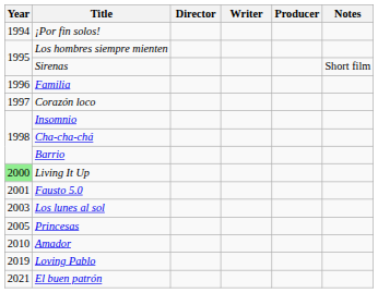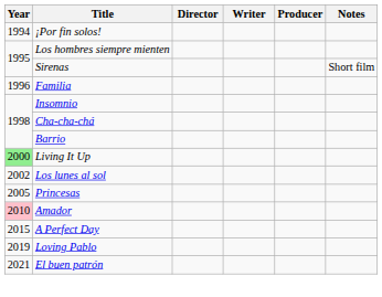 <table class="wikitable">
 <tr>
 <th>Year</th>
 <th>Title</th>
 <th width=65>Director</th>
 <th width=65>Writer</th>
 <th width=65>Producer</th>
 <th>Notes</th>
 </tr>
 <tr>
 <td>1994</td>
 <td><em>¡Por fin solos!</em></td>
 <td></td>
 <td></td>
 <td></td>
 <td></td>
 </tr>
 <tr>
 <td rowspan=2>1995</td>
 <td><em>Los hombres siempre mienten</em></td>
 <td></td>
 <td></td>
 <td></td>
 <td></td>
 </tr>
 <tr>
 <td><em>Sirenas</em></td>
 <td></td>
 <td></td>
 <td></td>
 <td>Short film</td>
 </tr>
 <tr>
 <td>1996</td>
 <td><em><a href='#'>Familia</a></em></td>
 <td></td>
 <td></td>
 <td></td>
 <td></td>
 </tr>
 <tr>
-<td>1997</td>
-<td><em>Corazón loco</em></td>
-<td></td>
-<td></td>
-<td></td>
-<td></td>
-</tr>
-<tr>
 <td rowspan=3>1998</td>
 <td><em><a href='#'>Insomnio</a></em></td>
 <td></td>
 <td></td>
 <td></td>
 <td></td>
 </tr>
 <tr>
 <td><em><a href='#'>Cha-cha-chá</a></em></td>
 <td></td>
 <td></td>
 <td></td>
 <td></td>
 </tr>
 <tr>
 <td><em><a href='#'>Barrio</a></em></td>
 <td></td>
 <td></td>
 <td></td>
 <td></td>
 </tr>
 <tr>
 <td style="background: lightgreen;">2000</td>
 <td><em>Living It Up</em></td>
 <td></td>
 <td></td>
 <td></td>
 <td></td>
 </tr>
 <tr>
-<td>2001</td>
-<td><em><a href='#'>Fausto 5.0</a></em></td>
-<td></td>
-<td></td>
-<td></td>
-<td></td>
-</tr>
-<tr>
-<td>2003</td>
+<td>2002</td>
 <td><em><a href='#'>Los lunes al sol</a></em></td>
 <td></td>
 <td></td>
 <td></td>
 <td></td>
 </tr>
 <tr>
 <td>2005</td>
 <td><em><a href='#'>Princesas</a></em></td>
 <td></td>
 <td></td>
 <td></td>
 <td></td>
 </tr>
 <tr>
-<td>2010</td>
+<td style="background: pink;">2010</td>
 <td><em><a href='#'>Amador</a></em></td>
+<td></td>
+<td></td>
+<td></td>
+<td></td>
+</tr>
+<tr>
+<td>2015</td>
+<td><em><a href='#'>A Perfect Day</a></em></td>
 <td></td>
 <td></td>
 <td></td>
 <td></td>
 </tr>
 <tr>
 <td>2019</td>
 <td><em><a href='#'>Loving Pablo</a></em></td>
 <td></td>
 <td></td>
 <td></td>
 <td></td>
 </tr>
 <tr>
 <td>2021</td>
 <td><em><a href='#'>El buen patrón</a></em></td>
 <td></td>
 <td></td>
 <td></td>
 <td></td>
 </tr>
 </table>
